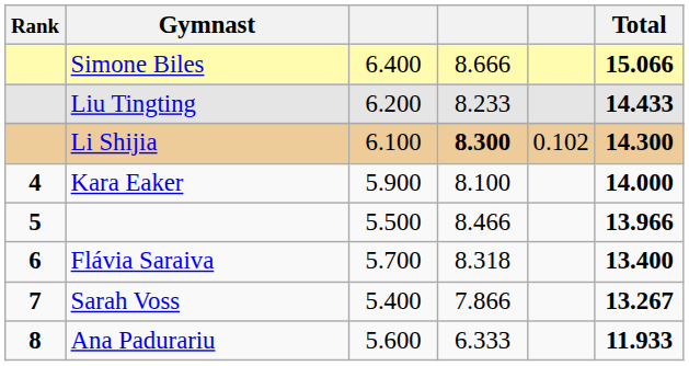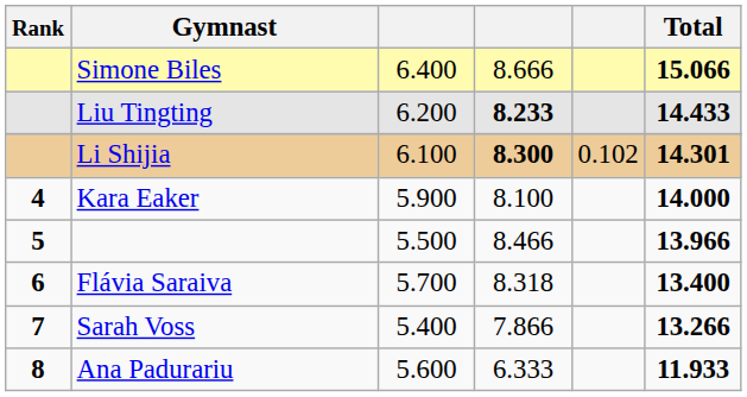 <table style="text-align:center;" class="wikitable sortable">
 <tr>
 <th scope="col" style="width:15px;"><small>Rank</small></th>
 <th scope="col" style="width:175px;">Gymnast</th>
 <th scope="col" style="width:50px;"><small></small></th>
 <th scope="col" style="width:50px;"><small></small></th>
 <th scope="col" style="width:20px;"><small></small></th>
 <th scope="col" style="width:50px;">Total</th>
 </tr>
 <tr style="background:#fffcaf;">
 <td scope="row" style="text-align:center"><strong></strong></td>
 <td style="text-align:left;"> <a href='#'>Simone Biles</a></td>
 <td>6.400</td>
 <td>8.666</td>
 <td></td>
 <td><strong>15.066</strong></td>
 </tr>
 <tr style="background:#e5e5e5;">
 <td scope="row" style="text-align:center"><strong></strong></td>
 <td style="text-align:left;"> <a href='#'>Liu Tingting</a></td>
 <td>6.200</td>
-<td>8.233</td>
+<td><strong>8.233</strong></td>
 <td></td>
 <td><strong>14.433</strong></td>
 </tr>
 <tr>
 </tr>
 <tr style="background:#ec9;">
 <td scope="row" style="text-align:center"><strong></strong></td>
 <td style="text-align:left;"> <a href='#'>Li Shijia</a></td>
 <td>6.100</td>
 <td><strong>8.300</strong></td>
 <td>0.102</td>
-<td><strong>14.300</strong></td>
+<td><strong>14.301</strong></td>
 </tr>
 <tr>
 <td scope="row" style="text-align:center"><strong>4</strong></td>
 <td style="text-align:left;"> <a href='#'>Kara Eaker</a></td>
 <td>5.900</td>
 <td>8.100</td>
 <td></td>
 <td><strong>14.000</strong></td>
 </tr>
 <tr>
 <td scope="row" style="text-align:center"><strong>5</strong></td>
 <td style="text-align:left;"></td>
 <td>5.500</td>
 <td>8.466</td>
 <td></td>
 <td><strong>13.966</strong></td>
 </tr>
 <tr>
 <td scope="row" style="text-align:center"><strong>6</strong></td>
 <td style="text-align:left;"> <a href='#'>Flávia Saraiva</a></td>
 <td>5.700</td>
 <td>8.318</td>
 <td></td>
 <td><strong>13.400</strong></td>
 </tr>
 <tr>
 <td scope="row" style="text-align:center"><strong>7</strong></td>
 <td style="text-align:left;"> <a href='#'>Sarah Voss</a></td>
 <td>5.400</td>
 <td>7.866</td>
 <td></td>
-<td><strong>13.267</strong></td>
+<td><strong>13.266</strong></td>
 </tr>
 <tr>
 <td scope="row" style="text-align:center"><strong>8</strong></td>
 <td style="text-align:left;"> <a href='#'>Ana Padurariu</a></td>
 <td>5.600</td>
 <td>6.333</td>
 <td></td>
 <td><strong>11.933</strong></td>
 </tr>
 </table>
